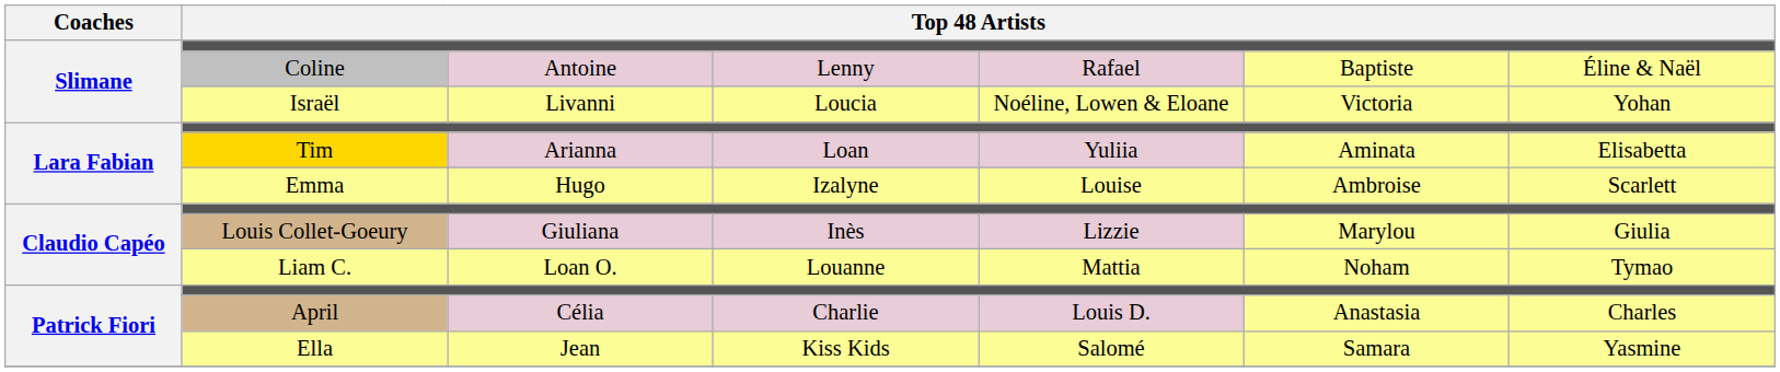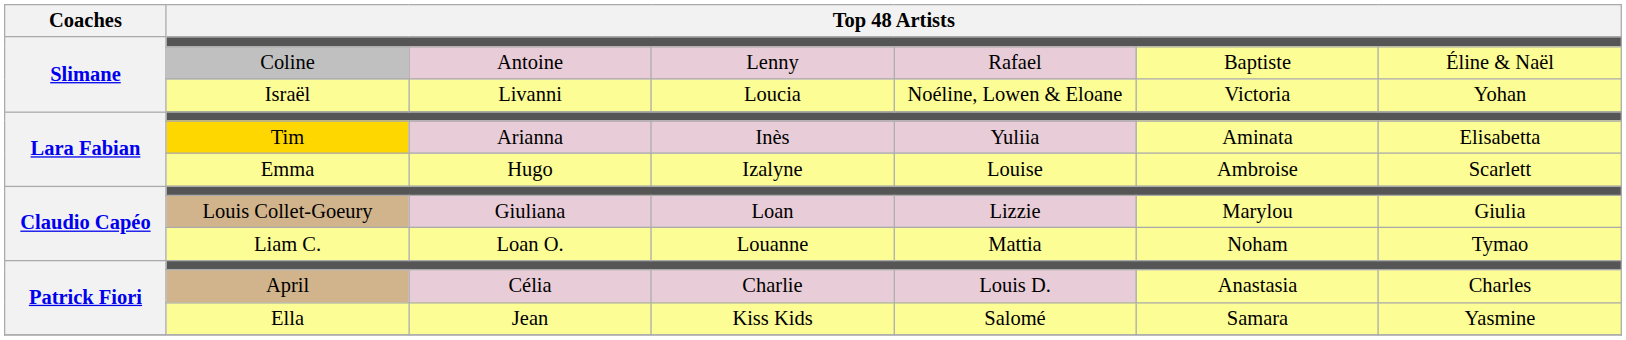 <table class="wikitable" style="text-align:center; width:100%">
 <tr>
 <th style="width:10%">Coaches</th>
 <th style="width:90%" colspan="6">Top 48 Artists</th>
 </tr>
 <tr>
 <th rowspan="3"><a href='#'>Slimane</a></th>
 <td colspan="6" style="background:#555"></td>
 </tr>
 <tr>
 <td style="background:silver">Coline</td>
 <td style="background:#E8CCD7">Antoine</td>
 <td style="background:#E8CCD7">Lenny</td>
 <td style="background:#E8CCD7">Rafael</td>
 <td style="background:#FDFD96">Baptiste</td>
 <td style="background:#FDFD96">Éline & Naël</td>
 </tr>
 <tr>
 <td style="width:15%; background:#FDFD96">Israël</td>
 <td style="width:15%; background:#FDFD96">Livanni</td>
 <td style="width:15%; background:#FDFD96">Loucia</td>
 <td style="width:15%; background:#FDFD96">Noéline, Lowen & Eloane</td>
 <td style="width:15%; background:#FDFD96">Victoria</td>
 <td style="width:15%; background:#FDFD96">Yohan</td>
 </tr>
 <tr>
 <th rowspan="3"><a href='#'>Lara Fabian</a></th>
 <td colspan="6" style="background:#555"></td>
 </tr>
 <tr>
 <td style="background:gold">Tim</td>
 <td style="background:#E8CCD7">Arianna</td>
-<td style="background:#E8CCD7">Loan</td>
+<td style="background:#E8CCD7">Inès</td>
 <td style="background:#E8CCD7">Yuliia</td>
 <td style="background:#FDFD96">Aminata</td>
 <td style="background:#FDFD96">Elisabetta</td>
 </tr>
 <tr>
 <td style="background:#FDFD96">Emma</td>
 <td style="background:#FDFD96">Hugo</td>
 <td style="background:#FDFD96">Izalyne</td>
 <td style="background:#FDFD96">Louise</td>
 <td style="background:#FDFD96">Ambroise</td>
 <td style="background:#FDFD96">Scarlett</td>
 </tr>
 <tr>
 <th rowspan="3"><a href='#'>Claudio Capéo</a></th>
 <td colspan="6" style="background:#555"></td>
 </tr>
 <tr>
 <td style="background:tan">Louis Collet-Goeury</td>
 <td style="background:#E8CCD7">Giuliana</td>
-<td style="background:#E8CCD7">Inès</td>
+<td style="background:#E8CCD7">Loan</td>
 <td style="background:#E8CCD7">Lizzie</td>
 <td style="background:#FDFD96">Marylou</td>
 <td style="background:#FDFD96">Giulia</td>
 </tr>
 <tr>
 <td style="background:#FDFD96">Liam C.</td>
 <td style="background:#FDFD96">Loan O.</td>
 <td style="background:#FDFD96">Louanne</td>
 <td style="background:#FDFD96">Mattia</td>
 <td style="background:#FDFD96">Noham</td>
 <td style="background:#FDFD96">Tymao</td>
 </tr>
 <tr>
 <th rowspan="3"><a href='#'>Patrick Fiori</a></th>
 <td colspan="6" style="background:#555"></td>
 </tr>
 <tr>
 <td style="background:tan">April</td>
 <td style="background:#E8CCD7">Célia</td>
 <td style="background:#E8CCD7">Charlie</td>
 <td style="background:#E8CCD7">Louis D.</td>
 <td style="background:#FDFD96">Anastasia</td>
 <td style="background:#FDFD96">Charles</td>
 </tr>
 <tr>
 <td style="background:#FDFD96">Ella</td>
 <td style="background:#FDFD96">Jean</td>
 <td style="background:#FDFD96">Kiss Kids</td>
 <td style="background:#FDFD96">Salomé</td>
 <td style="background:#FDFD96">Samara</td>
 <td style="background:#FDFD96">Yasmine</td>
 </tr>
 <tr>
 </tr>
 </table>
